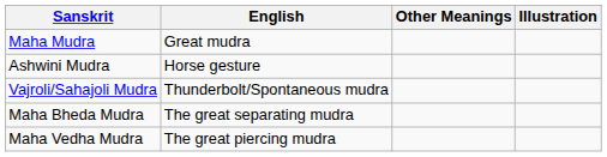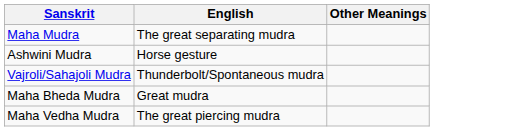 <table class="wikitable">
 <tr>
 <th><a href='#'>Sanskrit</a></th>
 <th>English</th>
 <th>Other Meanings</th>
-<th>Illustration</th>
 </tr>
 <tr>
 <td><a href='#'>Maha Mudra</a></td>
-<td>Great mudra</td>
-<td></td>
+<td>The great separating mudra</td>
 <td></td>
 </tr>
 <tr>
 <td>Ashwini Mudra</td>
 <td>Horse gesture</td>
 <td></td>
-<td></td>
 </tr>
 <tr>
 <td><a href='#'>Vajroli/Sahajoli Mudra</a></td>
 <td>Thunderbolt/Spontaneous mudra</td>
 <td></td>
-<td></td>
 </tr>
 <tr>
 <td>Maha Bheda Mudra</td>
-<td>The great separating mudra</td>
-<td></td>
+<td>Great mudra</td>
 <td></td>
 </tr>
 <tr>
 <td>Maha Vedha Mudra</td>
 <td>The great piercing mudra</td>
 <td></td>
-<td></td>
 </tr>
 </table>
